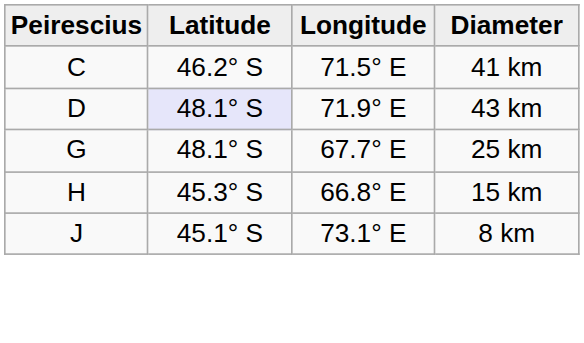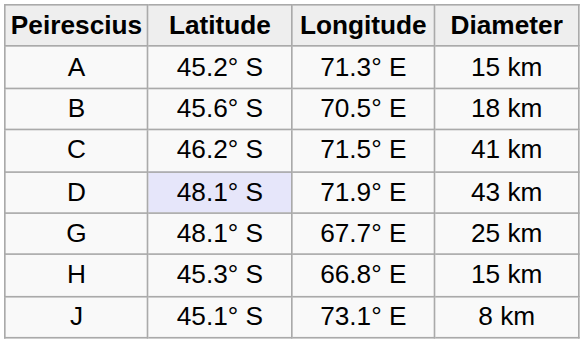 <table class="wikitable">
 <tr>
 <th width="25%" style="background:#eeeeee;">Peirescius</th>
 <th width="25%" style="background:#eeeeee;">Latitude</th>
 <th width="25%" style="background:#eeeeee;">Longitude</th>
 <th width="25%" style="background:#eeeeee;">Diameter</th>
+</tr>
+<tr>
+<td align="center">A</td>
+<td align="center">45.2° S</td>
+<td align="center">71.3° E</td>
+<td align="center">15 km</td>
+</tr>
+<tr>
+<td align="center">B</td>
+<td align="center">45.6° S</td>
+<td align="center">70.5° E</td>
+<td align="center">18 km</td>
 </tr>
 <tr>
 <td align="center">C</td>
 <td align="center">46.2° S</td>
 <td align="center">71.5° E</td>
 <td align="center">41 km</td>
 </tr>
 <tr>
 <td align="center">D</td>
 <td align="center" style="background: lavender;">48.1° S</td>
 <td align="center">71.9° E</td>
 <td align="center">43 km</td>
 </tr>
 <tr>
 <td align="center">G</td>
 <td align="center">48.1° S</td>
 <td align="center">67.7° E</td>
 <td align="center">25 km</td>
 </tr>
 <tr>
 <td align="center">H</td>
 <td align="center">45.3° S</td>
 <td align="center">66.8° E</td>
 <td align="center">15 km</td>
 </tr>
 <tr>
 <td align="center">J</td>
 <td align="center">45.1° S</td>
 <td align="center">73.1° E</td>
 <td align="center">8 km</td>
 </tr>
 </table>
